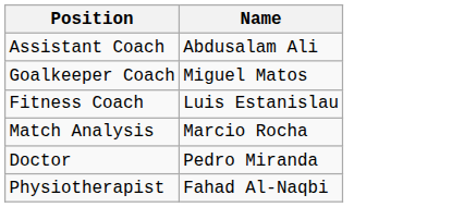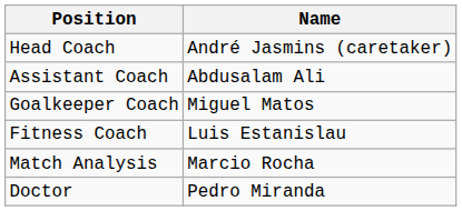 <table class="wikitable" style="text-align:left;">
 <tr>
 <th>Position</th>
 <th>Name</th>
+</tr>
+<tr>
+<td>Head Coach</td>
+<td> André Jasmins (caretaker)</td>
 </tr>
 <tr>
 <td>Assistant Coach</td>
 <td> Abdusalam Ali</td>
 </tr>
 <tr>
 <td>Goalkeeper Coach</td>
 <td> Miguel Matos</td>
 </tr>
 <tr>
 <td>Fitness Coach</td>
 <td> Luis Estanislau</td>
 </tr>
 <tr>
 <td>Match Analysis</td>
 <td> Marcio Rocha</td>
 </tr>
 <tr>
 <td>Doctor</td>
 <td> Pedro Miranda</td>
 </tr>
-<tr>
-<td>Physiotherapist</td>
-<td> Fahad Al-Naqbi</td>
-</tr>
 </table>
